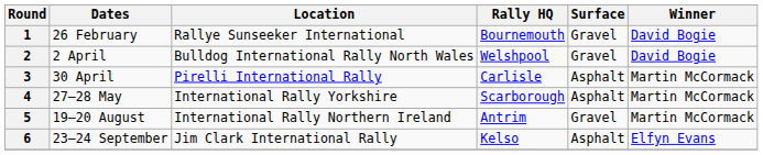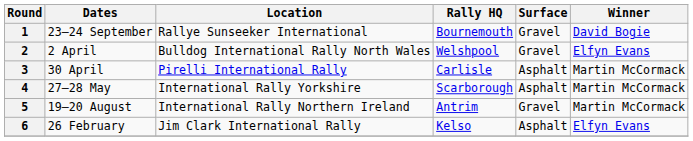 <table class="wikitable" style="font-size: 95%;">
 <tr>
 <th>Round</th>
 <th>Dates</th>
 <th>Location</th>
 <th>Rally HQ</th>
 <th>Surface</th>
 <th>Winner</th>
 </tr>
 <tr>
 <th>1</th>
-<td>26 February</td>
+<td>23–24 September</td>
 <td>Rallye Sunseeker International</td>
 <td><a href='#'>Bournemouth</a></td>
 <td>Gravel</td>
 <td> <a href='#'>David Bogie</a></td>
 </tr>
 <tr>
 <th>2</th>
 <td>2 April</td>
 <td>Bulldog International Rally North Wales</td>
 <td><a href='#'>Welshpool</a></td>
 <td>Gravel</td>
-<td> <a href='#'>David Bogie</a></td>
+<td> <a href='#'>Elfyn Evans</a></td>
 </tr>
 <tr>
 <th>3</th>
 <td>30 April</td>
 <td><a href='#'>Pirelli International Rally</a></td>
 <td><a href='#'>Carlisle</a></td>
 <td>Asphalt</td>
 <td> Martin McCormack</td>
 </tr>
 <tr>
 <th>4</th>
 <td>27–28 May</td>
 <td>International Rally Yorkshire</td>
 <td><a href='#'>Scarborough</a></td>
 <td>Asphalt</td>
 <td> Martin McCormack</td>
 </tr>
 <tr>
 <th>5</th>
 <td>19–20 August</td>
 <td>International Rally Northern Ireland</td>
 <td><a href='#'>Antrim</a></td>
 <td>Gravel</td>
 <td> Martin McCormack</td>
 </tr>
 <tr>
 <th>6</th>
-<td>23–24 September</td>
+<td>26 February</td>
 <td>Jim Clark International Rally</td>
 <td><a href='#'>Kelso</a></td>
 <td>Asphalt</td>
 <td> <a href='#'>Elfyn Evans</a></td>
 </tr>
 <tr>
 </tr>
 </table>
